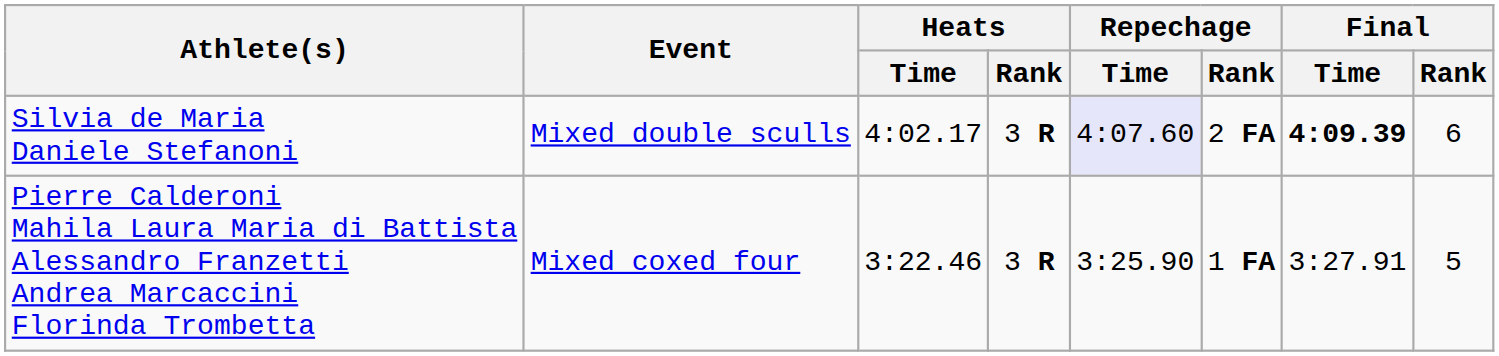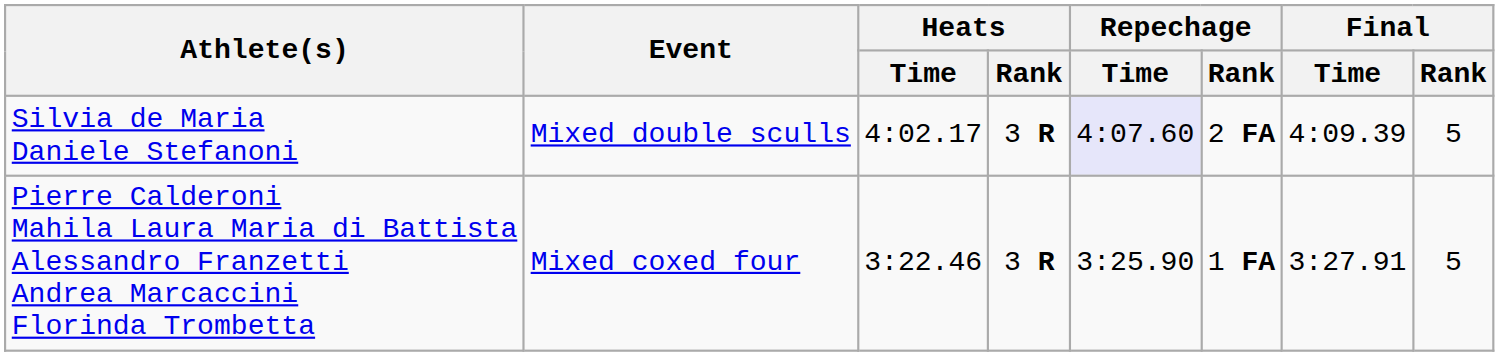 <table class="wikitable">
 <tr>
 <th rowspan="2">Athlete(s)</th>
 <th rowspan="2">Event</th>
 <th colspan="2">Heats</th>
 <th colspan="2">Repechage</th>
 <th colspan="2">Final</th>
 </tr>
 <tr>
 <th>Time</th>
 <th>Rank</th>
 <th>Time</th>
 <th>Rank</th>
 <th>Time</th>
 <th>Rank</th>
 </tr>
 <tr>
 <td><a href='#'>Silvia de Maria</a><br><a href='#'>Daniele Stefanoni</a></td>
 <td><a href='#'>Mixed double sculls</a></td>
 <td align="center">4:02.17</td>
 <td align="center">3 <strong>R</strong></td>
 <td align="center" style="background: lavender;">4:07.60</td>
 <td align="center">2 <strong>FA</strong></td>
-<td align="center"><strong>4:09.39</strong></td>
-<td align="center">6</td>
+<td align="center">4:09.39</td>
+<td align="center">5</td>
 </tr>
 <tr>
 <td><a href='#'>Pierre Calderoni</a><br><a href='#'>Mahila Laura Maria di Battista</a><br><a href='#'>Alessandro Franzetti</a><br><a href='#'>Andrea Marcaccini</a><br><a href='#'>Florinda Trombetta</a></td>
 <td><a href='#'>Mixed coxed four</a></td>
 <td align="center">3:22.46</td>
 <td align="center">3  <strong>R</strong></td>
 <td align="center">3:25.90</td>
 <td align="center">1 <strong>FA</strong></td>
 <td align="center">3:27.91</td>
 <td align="center">5</td>
 </tr>
 </table>
